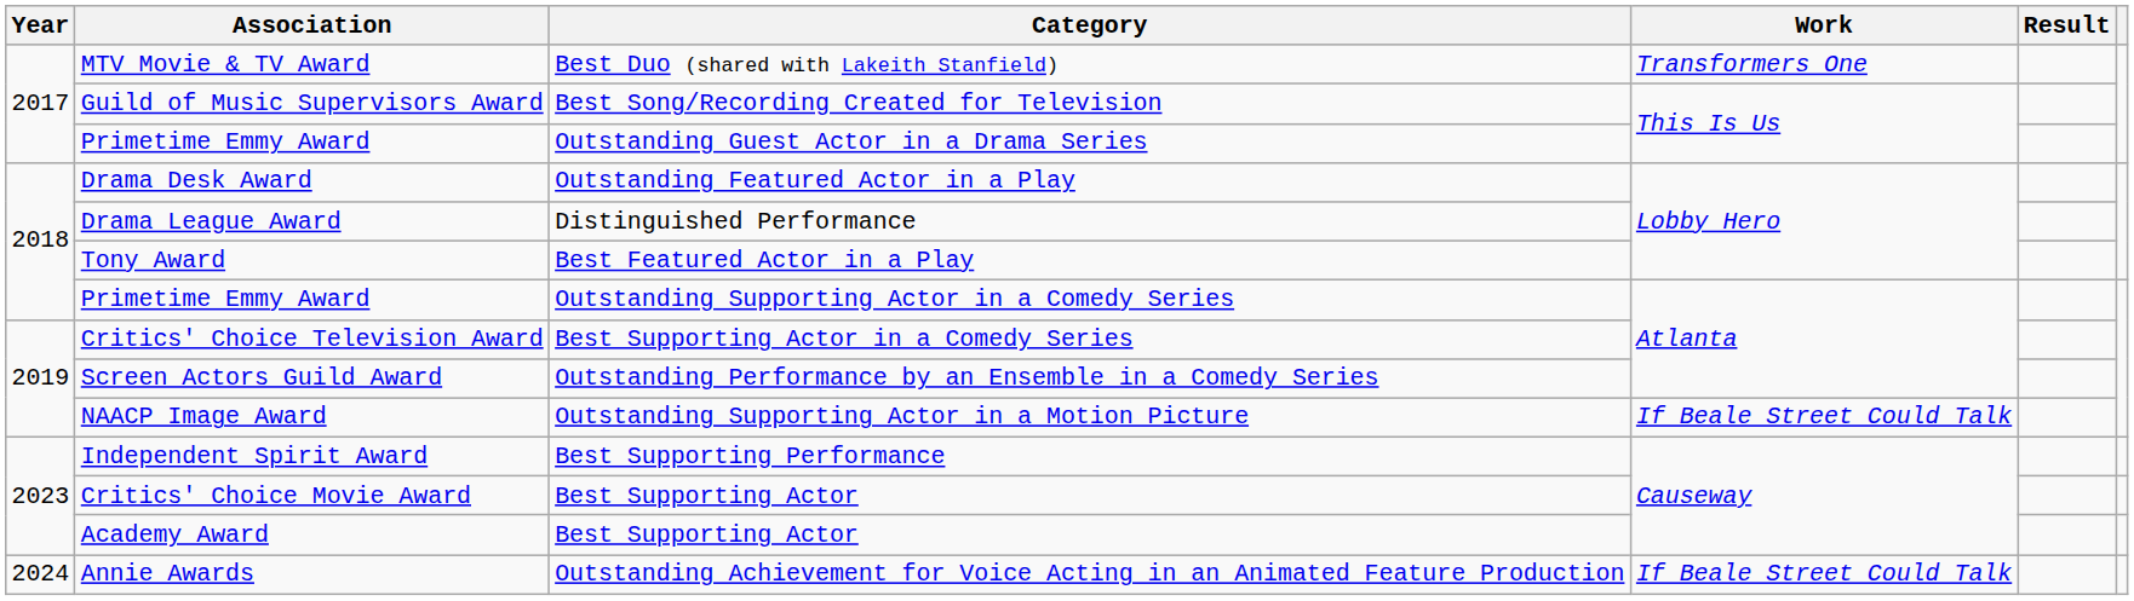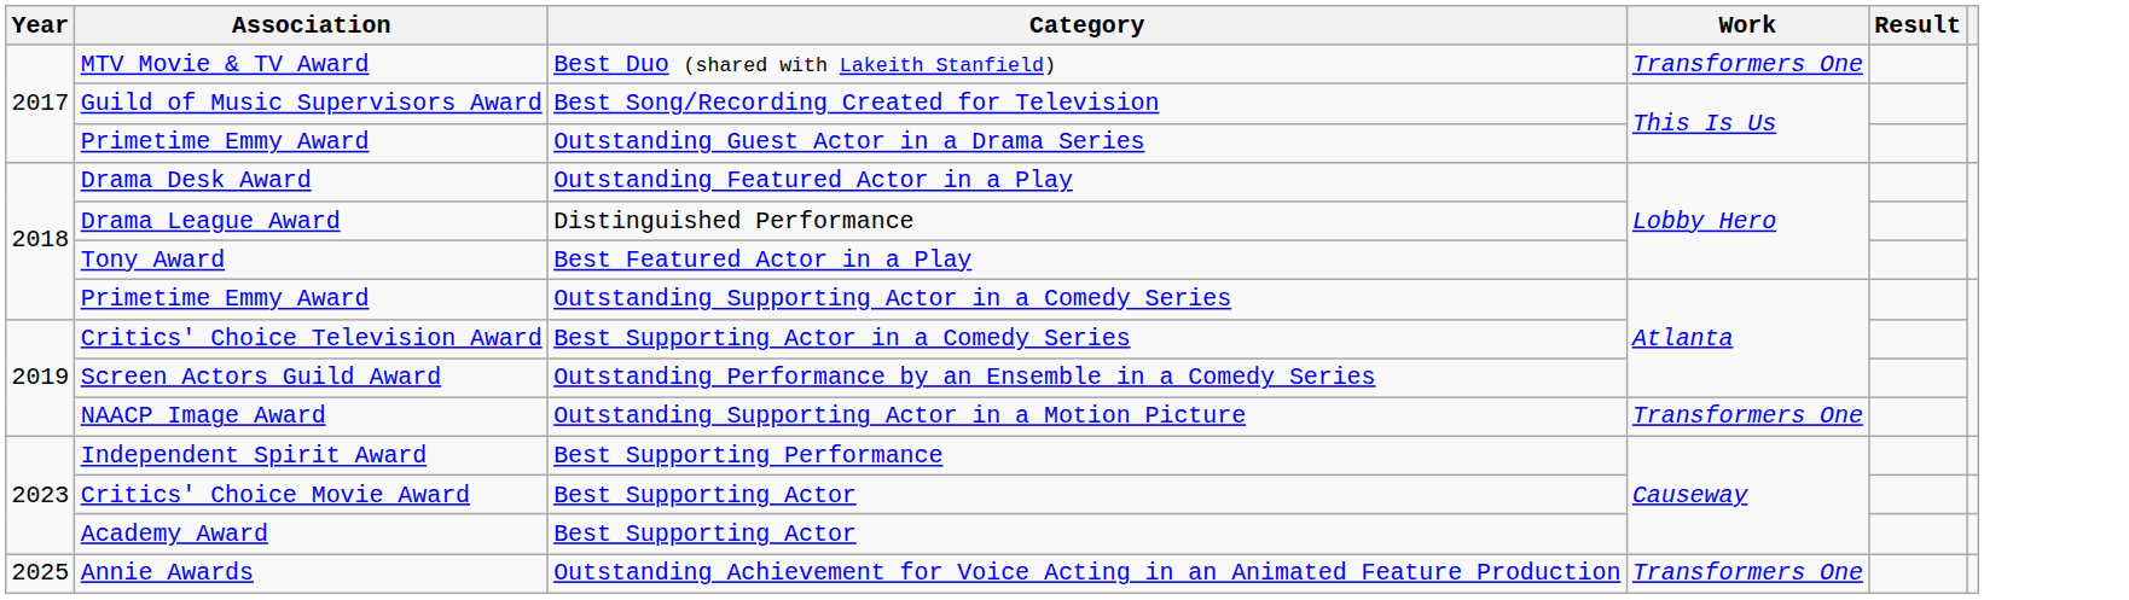 <table class="wikitable">
 <tr>
 <th>Year</th>
 <th>Association</th>
 <th>Category</th>
 <th>Work</th>
 <th>Result</th>
 <th></th>
 </tr>
 <tr>
 <td rowspan="3">2017</td>
 <td><a href='#'>MTV Movie & TV Award</a></td>
 <td><a href='#'>Best Duo</a> <small>(shared with <a href='#'>Lakeith Stanfield</a>)</small></td>
 <td><em><a href='#'>Transformers One</a></em></td>
 <td></td>
 <td rowspan="3"></td>
 </tr>
 <tr>
 <td><a href='#'>Guild of Music Supervisors Award</a></td>
 <td><a href='#'>Best Song/Recording Created for Television</a></td>
 <td rowspan="2"><em><a href='#'>This Is Us</a></em></td>
 <td></td>
 </tr>
 <tr>
 <td><a href='#'>Primetime Emmy Award</a></td>
 <td><a href='#'>Outstanding Guest Actor in a Drama Series</a></td>
 <td></td>
 </tr>
 <tr>
 <td rowspan="4">2018</td>
 <td><a href='#'>Drama Desk Award</a></td>
 <td><a href='#'>Outstanding Featured Actor in a Play</a></td>
 <td rowspan="3"><em><a href='#'>Lobby Hero</a></em></td>
 <td></td>
 <td rowspan="3"></td>
 </tr>
 <tr>
 <td><a href='#'>Drama League Award</a></td>
 <td>Distinguished Performance</td>
 <td></td>
 </tr>
 <tr>
 <td><a href='#'>Tony Award</a></td>
 <td><a href='#'>Best Featured Actor in a Play</a></td>
 <td></td>
 </tr>
 <tr>
 <td><a href='#'>Primetime Emmy Award</a></td>
 <td><a href='#'>Outstanding Supporting Actor in a Comedy Series</a></td>
 <td rowspan="3"><em><a href='#'>Atlanta</a></em></td>
 <td></td>
 <td rowspan="4"></td>
 </tr>
 <tr>
 <td rowspan="3">2019</td>
 <td><a href='#'>Critics' Choice Television Award</a></td>
 <td><a href='#'>Best Supporting Actor in a Comedy Series</a></td>
 <td></td>
 </tr>
 <tr>
 <td><a href='#'>Screen Actors Guild Award</a></td>
 <td><a href='#'>Outstanding Performance by an Ensemble in a Comedy Series</a></td>
 <td></td>
 </tr>
 <tr>
 <td><a href='#'>NAACP Image Award</a></td>
 <td><a href='#'>Outstanding Supporting Actor in a Motion Picture</a></td>
-<td><em><a href='#'>If Beale Street Could Talk</a></em></td>
+<td><em><a href='#'>Transformers One</a></em></td>
 <td></td>
 </tr>
 <tr>
 <td rowspan="3">2023</td>
 <td><a href='#'>Independent Spirit Award</a></td>
 <td><a href='#'>Best Supporting Performance</a></td>
 <td rowspan="3"><em><a href='#'>Causeway</a></em></td>
 <td></td>
 <td></td>
 </tr>
 <tr>
 <td><a href='#'>Critics' Choice Movie Award</a></td>
 <td><a href='#'>Best Supporting Actor</a></td>
 <td></td>
 <td></td>
 </tr>
 <tr>
 <td><a href='#'>Academy Award</a></td>
 <td><a href='#'>Best Supporting Actor</a></td>
 <td></td>
 <td></td>
 </tr>
 <tr>
-<td>2024</td>
+<td>2025</td>
 <td><a href='#'>Annie Awards</a></td>
 <td><a href='#'>Outstanding Achievement for Voice Acting in an Animated Feature Production</a></td>
-<td><em><a href='#'>If Beale Street Could Talk</a></em></td>
+<td><em><a href='#'>Transformers One</a></em></td>
 <td></td>
 <td></td>
 </tr>
 </table>
